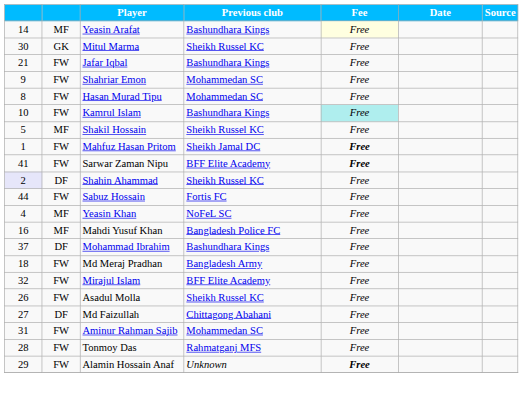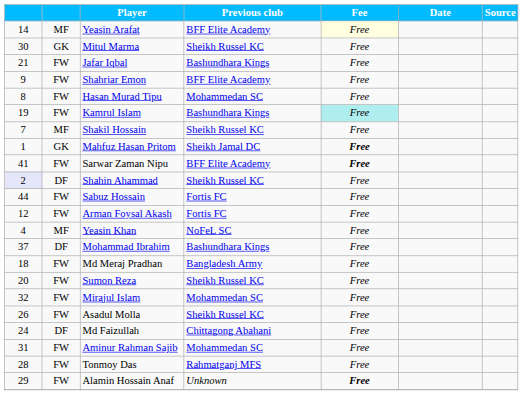 <table class="wikitable plainrowheaders sortable" style="text-align:center">
 <tr>
 <th style="background:#00bbff; color:white; width:50px;"></th>
 <th style="background:#00bbff; color:white; width:50px;"></th>
 <th style="background:#00bbff; color:white; width:150px;">Player</th>
 <th style="background:#00bbff; color:white; width:200px;">Previous club</th>
 <th style="background:#00bbff; color:white; width:110px;">Fee</th>
 <th style="background:#00bbff; color:white; width:120px;">Date</th>
 <th style="background:#00bbff; color:white; width:25px;">Source</th>
 </tr>
 <tr>
 <td>14</td>
 <td>MF</td>
 <td align="left"><a href='#'>Yeasin Arafat</a></td>
-<td align="left"><a href='#'>Bashundhara Kings</a></td>
+<td align="left"><a href='#'>BFF Elite Academy</a></td>
 <td style="background: lightyellow;"><em>Free</em></td>
 <td></td>
 <td></td>
 </tr>
 <tr>
 <td>30</td>
 <td>GK</td>
 <td align="left"><a href='#'>Mitul Marma</a></td>
 <td align="left"><a href='#'>Sheikh Russel KC</a></td>
 <td><em>Free</em></td>
 <td></td>
 <td></td>
 </tr>
 <tr>
 <td>21</td>
 <td>FW</td>
 <td align="left"><a href='#'>Jafar Iqbal</a></td>
 <td align="left"><a href='#'>Bashundhara Kings</a></td>
 <td><em>Free</em></td>
 <td></td>
 <td></td>
 </tr>
 <tr>
 <td>9</td>
 <td>FW</td>
 <td align="left"><a href='#'>Shahriar Emon</a></td>
-<td align="left"><a href='#'>Mohammedan SC</a></td>
+<td align="left"><a href='#'>BFF Elite Academy</a></td>
 <td><em>Free</em></td>
 <td></td>
 <td></td>
 </tr>
 <tr>
 <td>8</td>
 <td>FW</td>
 <td align="left"><a href='#'>Hasan Murad Tipu</a></td>
 <td align="left"><a href='#'>Mohammedan SC</a></td>
 <td><em>Free</em></td>
 <td></td>
 <td></td>
 </tr>
 <tr>
-<td>10</td>
+<td>19</td>
 <td>FW</td>
 <td align="left"><a href='#'>Kamrul Islam</a></td>
 <td align="left"><a href='#'>Bashundhara Kings</a></td>
 <td style="background: paleturquoise;"><em>Free</em></td>
 <td></td>
 <td></td>
 </tr>
 <tr>
-<td>5</td>
+<td>7</td>
 <td>MF</td>
 <td align="left"><a href='#'>Shakil Hossain</a></td>
 <td align="left"><a href='#'>Sheikh Russel KC</a></td>
 <td><em>Free</em></td>
 <td></td>
 <td></td>
 </tr>
 <tr>
 <td>1</td>
-<td>FW</td>
+<td>GK</td>
 <td align="left"><a href='#'>Mahfuz Hasan Pritom</a></td>
 <td align="left"><a href='#'>Sheikh Jamal DC</a></td>
 <td><strong><em>Free</em></strong></td>
 <td></td>
 <td></td>
 </tr>
 <tr>
 <td>41</td>
 <td>FW</td>
 <td align="left">Sarwar Zaman Nipu</td>
 <td align="left"><a href='#'>BFF Elite Academy</a></td>
 <td><strong><em>Free</em></strong></td>
 <td></td>
 <td></td>
 </tr>
 <tr>
 <td style="background: lavender;">2</td>
 <td>DF</td>
 <td align="left"><a href='#'>Shahin Ahammad</a></td>
 <td align="left"><a href='#'>Sheikh Russel KC</a></td>
 <td><em>Free</em></td>
 <td></td>
 <td></td>
 </tr>
 <tr>
 <td>44</td>
 <td>FW</td>
 <td align="left"><a href='#'>Sabuz Hossain</a></td>
 <td align="left"><a href='#'>Fortis FC</a></td>
 <td><em>Free</em></td>
 <td></td>
 <td></td>
 </tr>
 <tr>
-<td>4</td>
-<td>MF</td>
-<td align="left"><a href='#'>Yeasin Khan</a></td>
-<td align="left"><a href='#'>NoFeL SC</a></td>
+<td>12</td>
+<td>FW</td>
+<td align="left"><a href='#'>Arman Foysal Akash</a></td>
+<td align="left"><a href='#'>Fortis FC</a></td>
 <td><em>Free</em></td>
 <td></td>
 <td></td>
 </tr>
 <tr>
-<td>16</td>
+<td>4</td>
 <td>MF</td>
-<td align="left">Mahdi Yusuf Khan</td>
-<td align="left"><a href='#'>Bangladesh Police FC</a></td>
+<td align="left"><a href='#'>Yeasin Khan</a></td>
+<td align="left"><a href='#'>NoFeL SC</a></td>
 <td><em>Free</em></td>
 <td></td>
 <td></td>
 </tr>
 <tr>
 <td>37</td>
 <td>DF</td>
 <td align="left"><a href='#'>Mohammad Ibrahim</a></td>
 <td align="left"><a href='#'>Bashundhara Kings</a></td>
 <td><em>Free</em></td>
 <td></td>
 <td></td>
 </tr>
 <tr>
 <td>18</td>
 <td>FW</td>
 <td align="left">Md Meraj Pradhan</td>
 <td align="left"><a href='#'>Bangladesh Army</a></td>
 <td><em>Free</em></td>
 <td></td>
 <td></td>
 </tr>
 <tr>
+<td>20</td>
+<td>FW</td>
+<td align="left"><a href='#'>Sumon Reza</a></td>
+<td align="left"><a href='#'>Sheikh Russel KC</a></td>
+<td><em>Free</em></td>
+<td></td>
+<td></td>
+</tr>
+<tr>
 <td>32</td>
 <td>FW</td>
 <td align="left"><a href='#'>Mirajul Islam</a></td>
-<td align="left"><a href='#'>BFF Elite Academy</a></td>
+<td align="left"><a href='#'>Mohammedan SC</a></td>
 <td><em>Free</em></td>
 <td></td>
 <td></td>
 </tr>
 <tr>
 <td>26</td>
 <td>FW</td>
 <td align="left">Asadul Molla</td>
 <td align="left"><a href='#'>Sheikh Russel KC</a></td>
 <td><em>Free</em></td>
 <td></td>
 <td></td>
 </tr>
 <tr>
-<td>27</td>
+<td>24</td>
 <td>DF</td>
 <td align="left">Md Faizullah</td>
 <td align="left"><a href='#'>Chittagong Abahani</a></td>
 <td><em>Free</em></td>
 <td></td>
 <td></td>
 </tr>
 <tr>
 <td>31</td>
 <td>FW</td>
 <td align="left"><a href='#'>Aminur Rahman Sajib</a></td>
 <td align="left"><a href='#'>Mohammedan SC</a></td>
 <td><em>Free</em></td>
 <td></td>
 <td></td>
 </tr>
 <tr>
 <td>28</td>
 <td>FW</td>
 <td align="left">Tonmoy Das</td>
 <td align="left"><a href='#'>Rahmatganj MFS</a></td>
 <td><em>Free</em></td>
 <td></td>
 <td></td>
 </tr>
 <tr>
 <td>29</td>
 <td>FW</td>
 <td align="left">Alamin Hossain Anaf</td>
 <td align="left"><em>Unknown</em></td>
 <td><strong><em>Free</em></strong></td>
 <td></td>
 <td></td>
 </tr>
 <tr>
 </tr>
 </table>
